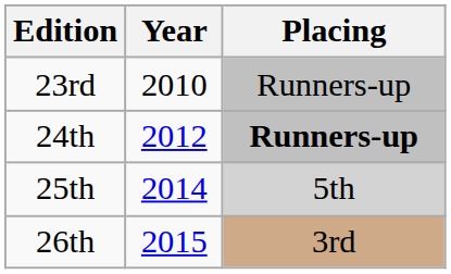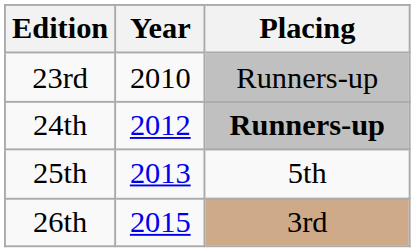 <table class="wikitable" style="text-align:center">
 <tr>
 <th width=40>Edition</th>
 <th width=40>Year</th>
 <th width=100>Placing</th>
 </tr>
 <tr>
 <td>23rd</td>
 <td>2010</td>
 <td bgcolor=silver>Runners-up</td>
 </tr>
 <tr>
 <td>24th</td>
 <td><a href='#'>2012</a></td>
 <td bgcolor=silver><strong>Runners-up</strong></td>
 </tr>
 <tr>
 <td>25th</td>
-<td><a href='#'>2014</a></td>
-<td style="background: lightgrey;">5th</td>
+<td><a href='#'>2013</a></td>
+<td>5th</td>
 </tr>
 <tr>
 <td>26th</td>
 <td><a href='#'>2015</a></td>
 <td style="background:#cfaa88;">3rd</td>
 </tr>
 </table>
